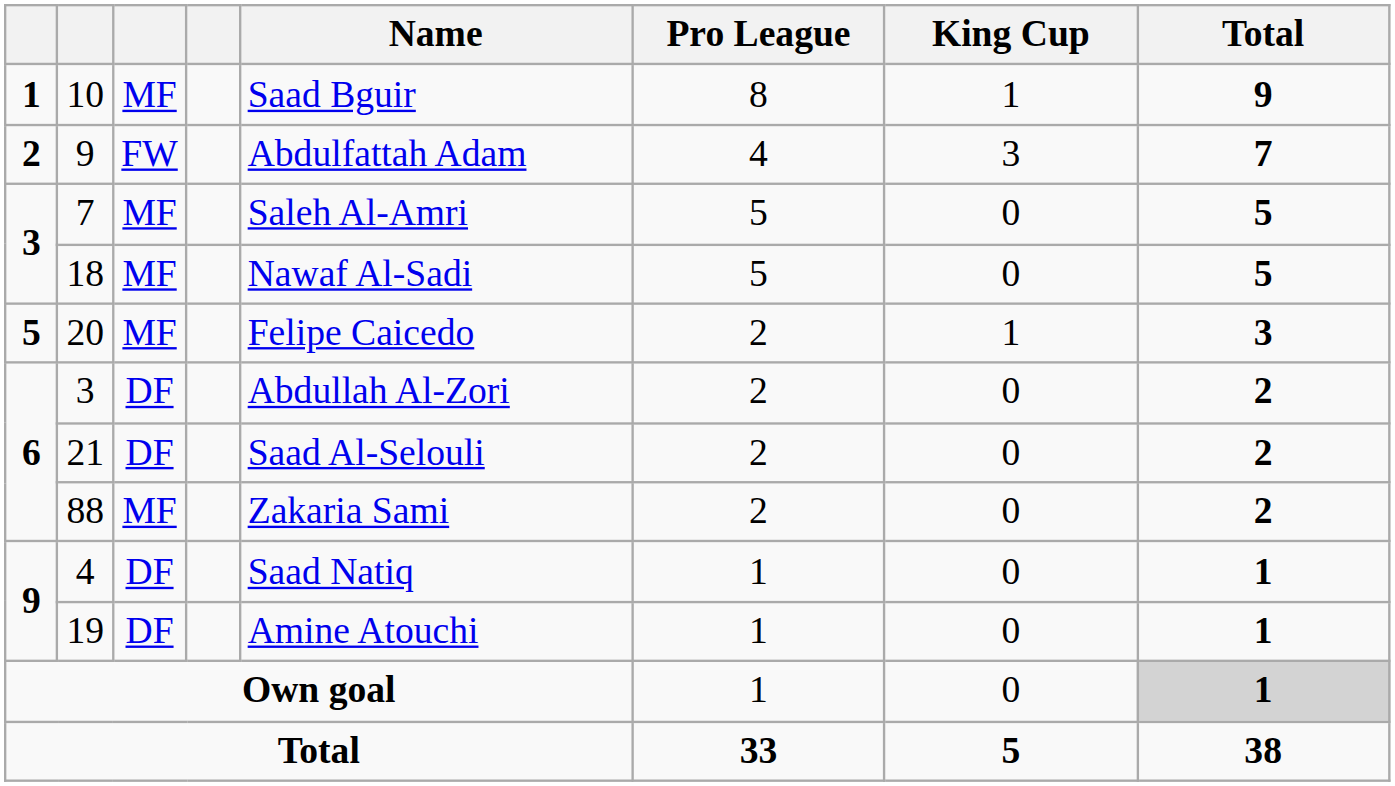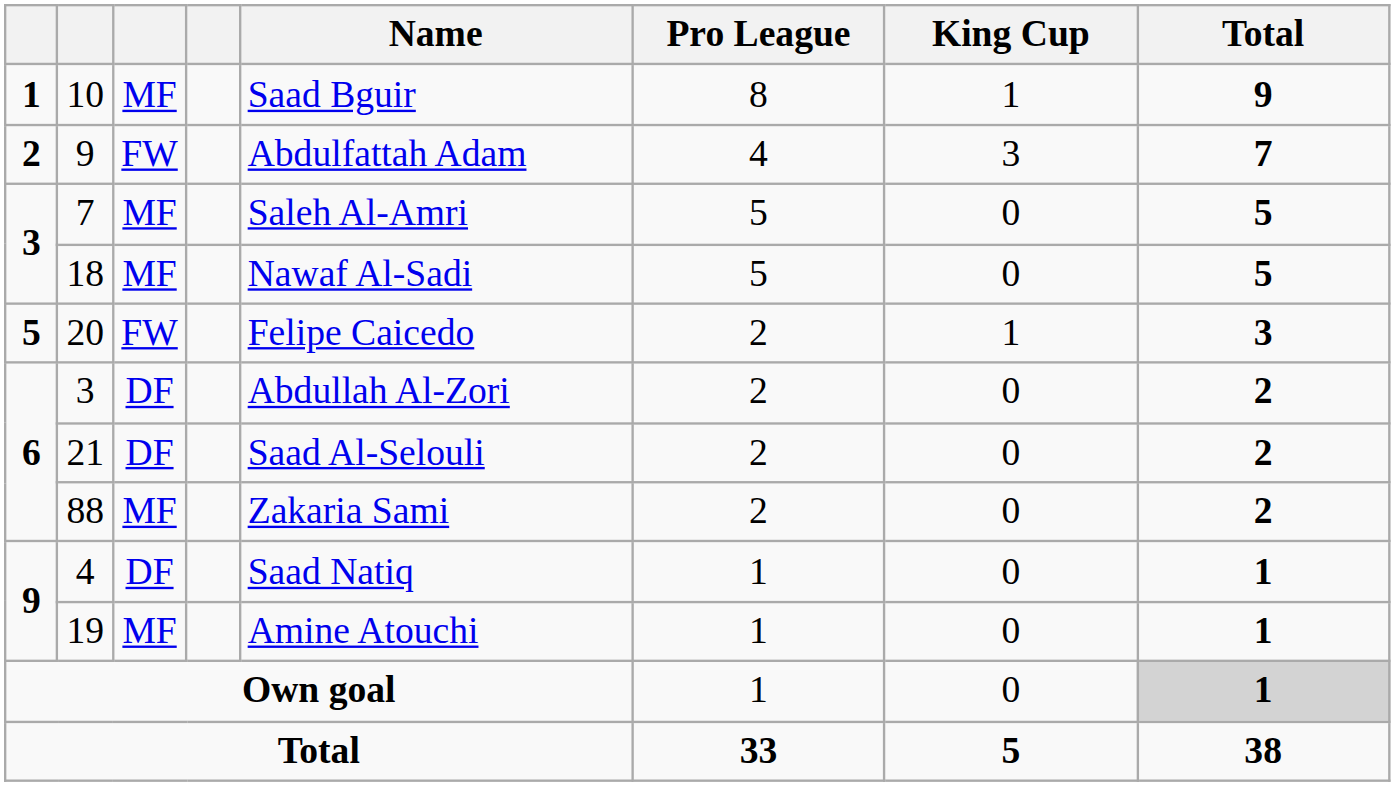 <table class="wikitable" style="text-align:center">
 <tr>
 <th width=15></th>
 <th width=15></th>
 <th width=15></th>
 <th width=15></th>
 <th width=160>Name</th>
 <th width=100>Pro League</th>
 <th width=100>King Cup</th>
 <th width=100>Total</th>
 </tr>
 <tr>
 <td><strong>1</strong></td>
 <td>10</td>
 <td><a href='#'>MF</a></td>
 <td></td>
 <td align=left><a href='#'>Saad Bguir</a></td>
 <td>8</td>
 <td>1</td>
 <td><strong>9</strong></td>
 </tr>
 <tr>
 <td><strong>2</strong></td>
 <td>9</td>
 <td><a href='#'>FW</a></td>
 <td></td>
 <td align=left><a href='#'>Abdulfattah Adam</a></td>
 <td>4</td>
 <td>3</td>
 <td><strong>7</strong></td>
 </tr>
 <tr>
 <td rowspan=2><strong>3</strong></td>
 <td>7</td>
 <td><a href='#'>MF</a></td>
 <td></td>
 <td align=left><a href='#'>Saleh Al-Amri</a></td>
 <td>5</td>
 <td>0</td>
 <td><strong>5</strong></td>
 </tr>
 <tr>
 <td>18</td>
 <td><a href='#'>MF</a></td>
 <td></td>
 <td align=left><a href='#'>Nawaf Al-Sadi</a></td>
 <td>5</td>
 <td>0</td>
 <td><strong>5</strong></td>
 </tr>
 <tr>
 <td><strong>5</strong></td>
 <td>20</td>
-<td><a href='#'>MF</a></td>
+<td><a href='#'>FW</a></td>
 <td></td>
 <td align=left><a href='#'>Felipe Caicedo</a></td>
 <td>2</td>
 <td>1</td>
 <td><strong>3</strong></td>
 </tr>
 <tr>
 <td rowspan=3><strong>6</strong></td>
 <td>3</td>
 <td><a href='#'>DF</a></td>
 <td></td>
 <td align=left><a href='#'>Abdullah Al-Zori</a></td>
 <td>2</td>
 <td>0</td>
 <td><strong>2</strong></td>
 </tr>
 <tr>
 <td>21</td>
 <td><a href='#'>DF</a></td>
 <td></td>
 <td align=left><a href='#'>Saad Al-Selouli</a></td>
 <td>2</td>
 <td>0</td>
 <td><strong>2</strong></td>
 </tr>
 <tr>
 <td>88</td>
 <td><a href='#'>MF</a></td>
 <td></td>
 <td align=left><a href='#'>Zakaria Sami</a></td>
 <td>2</td>
 <td>0</td>
 <td><strong>2</strong></td>
 </tr>
 <tr>
 <td rowspan=2><strong>9</strong></td>
 <td>4</td>
 <td><a href='#'>DF</a></td>
 <td></td>
 <td align=left><a href='#'>Saad Natiq</a></td>
 <td>1</td>
 <td>0</td>
 <td><strong>1</strong></td>
 </tr>
 <tr>
 <td>19</td>
-<td><a href='#'>DF</a></td>
+<td><a href='#'>MF</a></td>
 <td></td>
 <td align=left><a href='#'>Amine Atouchi</a></td>
 <td>1</td>
 <td>0</td>
 <td><strong>1</strong></td>
 </tr>
 <tr>
 <td colspan=5><strong>Own goal</strong></td>
 <td>1</td>
 <td>0</td>
 <td style="background: lightgrey;"><strong>1</strong></td>
 </tr>
 <tr>
 <td colspan=5><strong>Total</strong></td>
 <td><strong>33</strong></td>
 <td><strong>5</strong></td>
 <td><strong>38</strong></td>
 </tr>
 </table>
